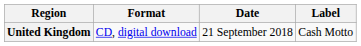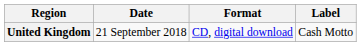 <table class="wikitable plainrowheaders">
 <tr>
 <th scope="col">Region</th>
+<th scope="col">Date</th>
 <th scope="col">Format</th>
-<th scope="col">Date</th>
 <th scope="col">Label</th>
 </tr>
 <tr>
 <th scope="row">United Kingdom</th>
+<td>21 September 2018</td>
 <td><a href='#'>CD</a>, <a href='#'>digital download</a></td>
-<td>21 September 2018</td>
 <td>Cash Motto</td>
 </tr>
 </table>
